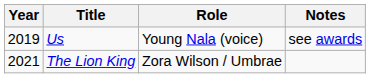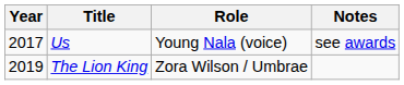 <table class="wikitable sortable">
 <tr>
 <th>Year</th>
 <th>Title</th>
 <th>Role</th>
 <th class="unsortable">Notes</th>
 </tr>
 <tr>
-<td>2019</td>
+<td>2017</td>
 <td><em><a href='#'>Us</a></em></td>
 <td>Young <a href='#'>Nala</a> (voice)</td>
 <td>see <a href='#'>awards</a></td>
 </tr>
 <tr>
-<td>2021</td>
+<td>2019</td>
 <td><em><a href='#'>The Lion King</a></em></td>
 <td>Zora Wilson / Umbrae</td>
 <td></td>
 </tr>
 </table>
